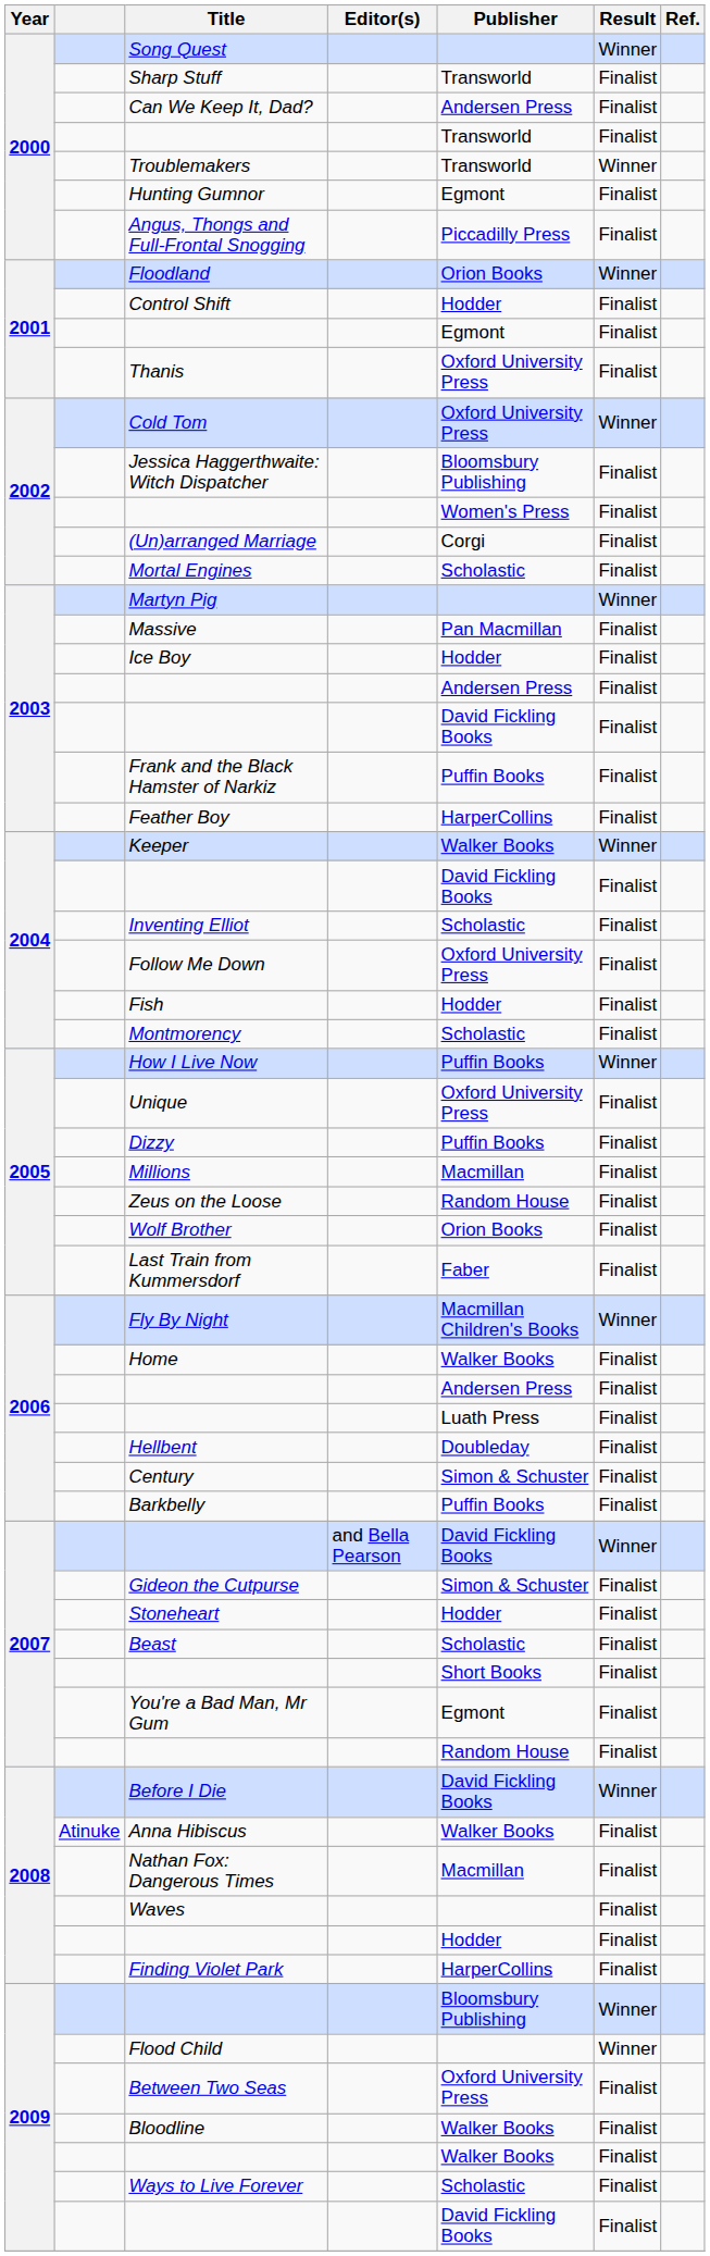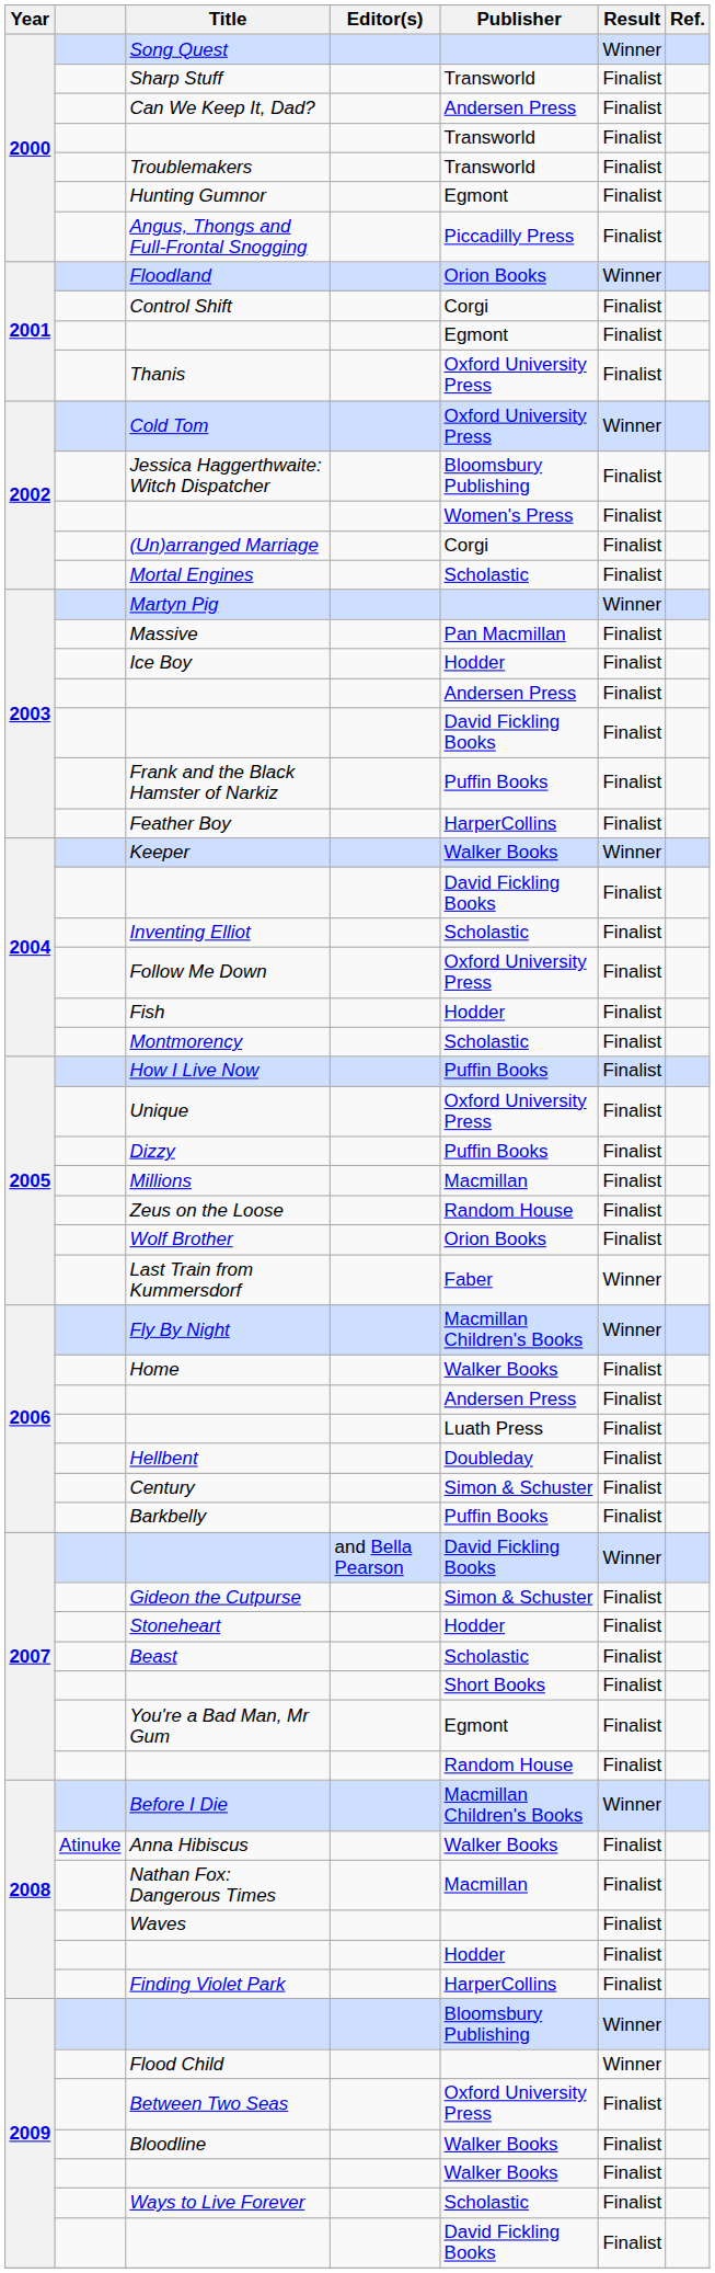 <table class="wikitable sortable mw-collapsible">
 <tr>
 <th>Year</th>
 <th></th>
 <th>Title</th>
 <th>Editor(s)</th>
 <th>Publisher</th>
 <th>Result</th>
 <th>Ref.</th>
 </tr>
 <tr style=background:#cddeff>
 <th rowspan="7"><a href='#'>2000</a></th>
 <td></td>
 <td><em><a href='#'>Song Quest</a></em></td>
 <td></td>
 <td></td>
 <td>Winner</td>
 <td></td>
 </tr>
 <tr>
 <td></td>
 <td><em>Sharp Stuff</em></td>
 <td></td>
 <td>Transworld</td>
 <td>Finalist</td>
 <td></td>
 </tr>
 <tr>
 <td></td>
 <td><em>Can We Keep It, Dad?</em></td>
 <td></td>
 <td><a href='#'>Andersen Press</a></td>
 <td>Finalist</td>
 <td></td>
 </tr>
 <tr>
 <td></td>
 <td><em></em></td>
 <td></td>
 <td>Transworld</td>
 <td>Finalist</td>
 <td></td>
 </tr>
 <tr>
 <td></td>
 <td><em>Troublemakers</em></td>
 <td></td>
 <td>Transworld</td>
-<td>Winner</td>
+<td>Finalist</td>
 <td></td>
 </tr>
 <tr>
 <td></td>
 <td><em>Hunting Gumnor</em></td>
 <td></td>
 <td>Egmont</td>
 <td>Finalist</td>
 <td></td>
 </tr>
 <tr>
 <td></td>
 <td><em><a href='#'>Angus, Thongs and Full-Frontal Snogging</a></em></td>
 <td></td>
 <td><a href='#'>Piccadilly Press</a></td>
 <td>Finalist</td>
 <td></td>
 </tr>
 <tr style="background:#cddeff">
 <th rowspan="4"><a href='#'>2001</a></th>
 <td></td>
 <td><em><a href='#'>Floodland</a></em></td>
 <td></td>
 <td><a href='#'>Orion Books</a></td>
 <td>Winner</td>
 <td></td>
 </tr>
 <tr>
 <td></td>
 <td><em>Control Shift</em></td>
 <td></td>
-<td><a href='#'>Hodder</a></td>
+<td>Corgi</td>
 <td>Finalist</td>
 <td></td>
 </tr>
 <tr>
 <td></td>
 <td><em></em></td>
 <td></td>
 <td>Egmont</td>
 <td>Finalist</td>
 <td></td>
 </tr>
 <tr>
 <td></td>
 <td><em>Thanis</em></td>
 <td></td>
 <td><a href='#'>Oxford University Press</a></td>
 <td>Finalist</td>
 <td></td>
 </tr>
 <tr style="background:#cddeff">
 <th rowspan="5"><a href='#'>2002</a></th>
 <td></td>
 <td><em><a href='#'>Cold Tom</a></em></td>
 <td></td>
 <td><a href='#'>Oxford University Press</a></td>
 <td>Winner</td>
 <td></td>
 </tr>
 <tr>
 <td></td>
 <td><em>Jessica Haggerthwaite: Witch Dispatcher</em></td>
 <td></td>
 <td><a href='#'>Bloomsbury Publishing</a></td>
 <td>Finalist</td>
 <td></td>
 </tr>
 <tr>
 <td></td>
 <td><em></em></td>
 <td></td>
 <td><a href='#'>Women's Press</a></td>
 <td>Finalist</td>
 <td></td>
 </tr>
 <tr>
 <td></td>
 <td><em><a href='#'>(Un)arranged Marriage</a></em></td>
 <td></td>
 <td>Corgi</td>
 <td>Finalist</td>
 <td></td>
 </tr>
 <tr>
 <td></td>
 <td><em><a href='#'>Mortal Engines</a></em></td>
 <td></td>
 <td><a href='#'>Scholastic</a></td>
 <td>Finalist</td>
 <td></td>
 </tr>
 <tr style="background:#cddeff">
 <th rowspan="7"><a href='#'>2003</a></th>
 <td></td>
 <td><em><a href='#'>Martyn Pig</a></em></td>
 <td></td>
 <td></td>
 <td>Winner</td>
 <td></td>
 </tr>
 <tr>
 <td></td>
 <td><em>Massive</em></td>
 <td></td>
 <td><a href='#'>Pan Macmillan</a></td>
 <td>Finalist</td>
 <td></td>
 </tr>
 <tr>
 <td></td>
 <td><em>Ice Boy</em></td>
 <td></td>
 <td><a href='#'>Hodder</a></td>
 <td>Finalist</td>
 <td></td>
 </tr>
 <tr>
 <td></td>
 <td><em></em></td>
 <td></td>
 <td><a href='#'>Andersen Press</a></td>
 <td>Finalist</td>
 <td></td>
 </tr>
 <tr>
 <td></td>
 <td><em></em></td>
 <td></td>
 <td><a href='#'>David Fickling Books</a></td>
 <td>Finalist</td>
 <td></td>
 </tr>
 <tr>
 <td></td>
 <td><em>Frank and the Black Hamster of Narkiz</em></td>
 <td></td>
 <td><a href='#'>Puffin Books</a></td>
 <td>Finalist</td>
 <td></td>
 </tr>
 <tr>
 <td></td>
 <td><em>Feather Boy</em></td>
 <td></td>
 <td><a href='#'>HarperCollins</a></td>
 <td>Finalist</td>
 <td></td>
 </tr>
 <tr style="background:#cddeff">
 <th rowspan="6"><a href='#'>2004</a></th>
 <td></td>
 <td><em>Keeper</em></td>
 <td></td>
 <td><a href='#'>Walker Books</a></td>
 <td>Winner</td>
 <td></td>
 </tr>
 <tr>
 <td></td>
 <td><em></em></td>
 <td></td>
 <td><a href='#'>David Fickling Books</a></td>
 <td>Finalist</td>
 <td></td>
 </tr>
 <tr>
 <td></td>
 <td><em><a href='#'>Inventing Elliot</a></em></td>
 <td></td>
 <td><a href='#'>Scholastic</a></td>
 <td>Finalist</td>
 <td></td>
 </tr>
 <tr>
 <td></td>
 <td><em>Follow Me Down</em></td>
 <td></td>
 <td><a href='#'>Oxford University Press</a></td>
 <td>Finalist</td>
 <td></td>
 </tr>
 <tr>
 <td></td>
 <td><em>Fish</em></td>
 <td></td>
 <td><a href='#'>Hodder</a></td>
 <td>Finalist</td>
 <td></td>
 </tr>
 <tr>
 <td></td>
 <td><em><a href='#'>Montmorency</a></em></td>
 <td></td>
 <td><a href='#'>Scholastic</a></td>
 <td>Finalist</td>
 <td></td>
 </tr>
 <tr style="background:#cddeff">
 <th rowspan="7"><a href='#'>2005</a></th>
 <td></td>
 <td><em><a href='#'>How I Live Now</a></em></td>
 <td></td>
 <td><a href='#'>Puffin Books</a></td>
-<td>Winner</td>
+<td>Finalist</td>
 <td></td>
 </tr>
 <tr>
 <td></td>
 <td><em>Unique</em></td>
 <td></td>
 <td><a href='#'>Oxford University Press</a></td>
 <td>Finalist</td>
 <td></td>
 </tr>
 <tr>
 <td></td>
 <td><em><a href='#'>Dizzy</a></em></td>
 <td></td>
 <td><a href='#'>Puffin Books</a></td>
 <td>Finalist</td>
 <td></td>
 </tr>
 <tr>
 <td></td>
 <td><em><a href='#'>Millions</a></em></td>
 <td></td>
 <td><a href='#'>Macmillan</a></td>
 <td>Finalist</td>
 <td></td>
 </tr>
 <tr>
 <td></td>
 <td><em>Zeus on the Loose</em></td>
 <td></td>
 <td><a href='#'>Random House</a></td>
 <td>Finalist</td>
 <td></td>
 </tr>
 <tr>
 <td></td>
 <td><em><a href='#'>Wolf Brother</a></em></td>
 <td></td>
 <td><a href='#'>Orion Books</a></td>
 <td>Finalist</td>
 <td></td>
 </tr>
 <tr>
 <td></td>
 <td><em>Last Train from Kummersdorf</em></td>
 <td></td>
 <td><a href='#'>Faber</a></td>
-<td>Finalist</td>
+<td>Winner</td>
 <td></td>
 </tr>
 <tr style="background:#cddeff">
 <th rowspan="7"><a href='#'>2006</a></th>
 <td></td>
 <td><em><a href='#'>Fly By Night</a></em></td>
 <td></td>
 <td><a href='#'>Macmillan Children's Books</a></td>
 <td>Winner</td>
 <td></td>
 </tr>
 <tr>
 <td></td>
 <td><em>Home</em></td>
 <td></td>
 <td><a href='#'>Walker Books</a></td>
 <td>Finalist</td>
 <td></td>
 </tr>
 <tr>
 <td></td>
 <td><em></em></td>
 <td></td>
 <td><a href='#'>Andersen Press</a></td>
 <td>Finalist</td>
 <td></td>
 </tr>
 <tr>
 <td></td>
 <td><em></em></td>
 <td></td>
 <td>Luath Press</td>
 <td>Finalist</td>
 <td></td>
 </tr>
 <tr>
 <td></td>
 <td><em><a href='#'>Hellbent</a></em></td>
 <td></td>
 <td><a href='#'>Doubleday</a></td>
 <td>Finalist</td>
 <td></td>
 </tr>
 <tr>
 <td></td>
 <td><em>Century</em></td>
 <td></td>
 <td><a href='#'>Simon & Schuster</a></td>
 <td>Finalist</td>
 <td></td>
 </tr>
 <tr>
 <td></td>
 <td><em>Barkbelly</em></td>
 <td></td>
 <td><a href='#'>Puffin Books</a></td>
 <td>Finalist</td>
 <td></td>
 </tr>
 <tr style="background:#cddeff">
 <th rowspan="7"><a href='#'>2007</a></th>
 <td></td>
 <td><em></em></td>
 <td> and <a href='#'>Bella Pearson</a></td>
 <td><a href='#'>David Fickling Books</a></td>
 <td>Winner</td>
 <td></td>
 </tr>
 <tr>
 <td></td>
 <td><em><a href='#'>Gideon the Cutpurse</a></em></td>
 <td></td>
 <td><a href='#'>Simon & Schuster</a></td>
 <td>Finalist</td>
 <td></td>
 </tr>
 <tr>
 <td></td>
 <td><em><a href='#'>Stoneheart</a></em></td>
 <td></td>
 <td><a href='#'>Hodder</a></td>
 <td>Finalist</td>
 <td></td>
 </tr>
 <tr>
 <td></td>
 <td><em><a href='#'>Beast</a></em></td>
 <td></td>
 <td><a href='#'>Scholastic</a></td>
 <td>Finalist</td>
 <td></td>
 </tr>
 <tr>
 <td></td>
 <td><em></em></td>
 <td></td>
 <td><a href='#'>Short Books</a></td>
 <td>Finalist</td>
 <td></td>
 </tr>
 <tr>
 <td></td>
 <td><em>You're a Bad Man, Mr Gum</em></td>
 <td></td>
 <td>Egmont</td>
 <td>Finalist</td>
 <td></td>
 </tr>
 <tr>
 <td></td>
 <td><em></em></td>
 <td></td>
 <td><a href='#'>Random House</a></td>
 <td>Finalist</td>
 <td></td>
 </tr>
 <tr style="background:#cddeff">
 <th rowspan="6"><a href='#'>2008</a></th>
 <td></td>
 <td><em><a href='#'>Before I Die</a></em></td>
 <td></td>
-<td><a href='#'>David Fickling Books</a></td>
+<td><a href='#'>Macmillan Children's Books</a></td>
 <td>Winner</td>
 <td></td>
 </tr>
 <tr>
 <td><a href='#'>Atinuke</a></td>
 <td><em>Anna Hibiscus</em></td>
 <td></td>
 <td><a href='#'>Walker Books</a></td>
 <td>Finalist</td>
 <td></td>
 </tr>
 <tr>
 <td></td>
 <td><em>Nathan Fox: Dangerous Times</em></td>
 <td></td>
 <td><a href='#'>Macmillan</a></td>
 <td>Finalist</td>
 <td></td>
 </tr>
 <tr>
 <td></td>
 <td><em>Waves</em></td>
 <td></td>
 <td></td>
 <td>Finalist</td>
 <td></td>
 </tr>
 <tr>
 <td></td>
 <td><em></em></td>
 <td></td>
 <td><a href='#'>Hodder</a></td>
 <td>Finalist</td>
 <td></td>
 </tr>
 <tr>
 <td></td>
 <td><em><a href='#'>Finding Violet Park</a></em></td>
 <td></td>
 <td><a href='#'>HarperCollins</a></td>
 <td>Finalist</td>
 <td></td>
 </tr>
 <tr style="background:#cddeff">
 <th rowspan="7"><a href='#'>2009</a></th>
 <td></td>
 <td><em></em></td>
 <td></td>
 <td><a href='#'>Bloomsbury Publishing</a></td>
 <td>Winner</td>
 <td></td>
 </tr>
 <tr>
 <td></td>
 <td><em>Flood Child</em></td>
 <td></td>
 <td></td>
 <td>Winner</td>
 <td></td>
 </tr>
 <tr>
 <td></td>
 <td><em><a href='#'>Between Two Seas</a></em></td>
 <td></td>
 <td><a href='#'>Oxford University Press</a></td>
 <td>Finalist</td>
 <td></td>
 </tr>
 <tr>
 <td></td>
 <td><em>Bloodline</em></td>
 <td></td>
 <td><a href='#'>Walker Books</a></td>
 <td>Finalist</td>
 <td></td>
 </tr>
 <tr>
 <td></td>
 <td><em></em></td>
 <td></td>
 <td><a href='#'>Walker Books</a></td>
 <td>Finalist</td>
 <td></td>
 </tr>
 <tr>
 <td></td>
 <td><em><a href='#'>Ways to Live Forever</a></em></td>
 <td></td>
 <td><a href='#'>Scholastic</a></td>
 <td>Finalist</td>
 <td></td>
 </tr>
 <tr>
 <td></td>
 <td><em></em></td>
 <td></td>
 <td><a href='#'>David Fickling Books</a></td>
 <td>Finalist</td>
 <td></td>
 </tr>
 <tr>
 </tr>
 </table>
